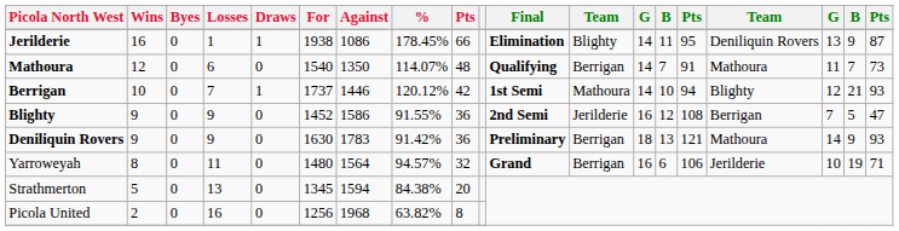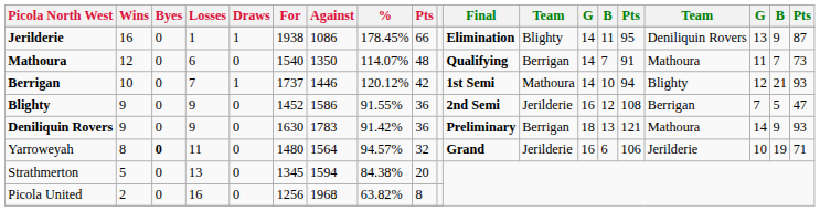 <table style="font-size: 85%; text-align: left;" class="wikitable">
 <tr>
 <th style="color:crimson">Picola North West</th>
 <th style="color:crimson">Wins</th>
 <th style="color:crimson">Byes</th>
 <th style="color:crimson">Losses</th>
 <th style="color:crimson">Draws</th>
 <th style="color:crimson">For</th>
 <th style="color:crimson">Against</th>
 <th style="color:crimson">%</th>
 <th style="color:crimson">Pts</th>
 <th></th>
 <th style="color:green">Final</th>
 <th style="color:green">Team</th>
 <th style="color:green">G</th>
 <th style="color:green">B</th>
 <th style="color:green">Pts</th>
 <th style="color:green">Team</th>
 <th style="color:green">G</th>
 <th style="color:green">B</th>
 <th style="color:green">Pts</th>
 </tr>
 <tr>
 </tr>
 <tr>
 </tr>
 <tr>
 <td><strong>	Jerilderie	</strong></td>
 <td>16</td>
 <td>0</td>
 <td>1</td>
 <td>1</td>
 <td>1938</td>
 <td>1086</td>
 <td>178.45%</td>
 <td>66</td>
 <td></td>
 <td><strong>Elimination</strong></td>
 <td>Blighty</td>
 <td>14</td>
 <td>11</td>
 <td>95</td>
 <td>Deniliquin Rovers</td>
 <td>13</td>
 <td>9</td>
 <td>87</td>
 </tr>
 <tr>
 <td><strong>	Mathoura	</strong></td>
 <td>12</td>
 <td>0</td>
 <td>6</td>
 <td>0</td>
 <td>1540</td>
 <td>1350</td>
 <td>114.07%</td>
 <td>48</td>
 <td></td>
 <td><strong>Qualifying</strong></td>
 <td>Berrigan</td>
 <td>14</td>
 <td>7</td>
 <td>91</td>
 <td>Mathoura</td>
 <td>11</td>
 <td>7</td>
 <td>73</td>
 </tr>
 <tr>
 <td><strong>	Berrigan	</strong></td>
 <td>10</td>
 <td>0</td>
 <td>7</td>
 <td>1</td>
 <td>1737</td>
 <td>1446</td>
 <td>120.12%</td>
 <td>42</td>
 <td></td>
 <td><strong>1st Semi</strong></td>
 <td>Mathoura</td>
 <td>14</td>
 <td>10</td>
 <td>94</td>
 <td>Blighty</td>
 <td>12</td>
 <td>21</td>
 <td>93</td>
 </tr>
 <tr>
 <td><strong>	Blighty	</strong></td>
 <td>9</td>
 <td>0</td>
 <td>9</td>
 <td>0</td>
 <td>1452</td>
 <td>1586</td>
 <td>91.55%</td>
 <td>36</td>
 <td></td>
 <td><strong>2nd Semi</strong></td>
 <td>Jerilderie</td>
 <td>16</td>
 <td>12</td>
 <td>108</td>
 <td>Berrigan</td>
 <td>7</td>
 <td>5</td>
 <td>47</td>
 </tr>
 <tr>
 <td><strong>	Deniliquin Rovers	</strong></td>
 <td>9</td>
 <td>0</td>
 <td>9</td>
 <td>0</td>
 <td>1630</td>
 <td>1783</td>
 <td>91.42%</td>
 <td>36</td>
 <td></td>
 <td><strong>Preliminary</strong></td>
 <td>Berrigan</td>
 <td>18</td>
 <td>13</td>
 <td>121</td>
 <td>Mathoura</td>
 <td>14</td>
 <td>9</td>
 <td>93</td>
 </tr>
 <tr>
 <td>Yarroweyah</td>
 <td>8</td>
-<td>0</td>
+<td><strong>0</strong></td>
 <td>11</td>
 <td>0</td>
 <td>1480</td>
 <td>1564</td>
 <td>94.57%</td>
 <td>32</td>
 <td></td>
 <td><strong>Grand</strong></td>
-<td>Berrigan</td>
+<td>Jerilderie</td>
 <td>16</td>
 <td>6</td>
 <td>106</td>
 <td>Jerilderie</td>
 <td>10</td>
 <td>19</td>
 <td>71</td>
 </tr>
 <tr>
 <td>Strathmerton</td>
 <td>5</td>
 <td>0</td>
 <td>13</td>
 <td>0</td>
 <td>1345</td>
 <td>1594</td>
 <td>84.38%</td>
 <td>20</td>
 <td></td>
 </tr>
 <tr>
 <td>Picola United</td>
 <td>2</td>
 <td>0</td>
 <td>16</td>
 <td>0</td>
 <td>1256</td>
 <td>1968</td>
 <td>63.82%</td>
 <td>8</td>
 <td></td>
 </tr>
 <tr>
 </tr>
 </table>
